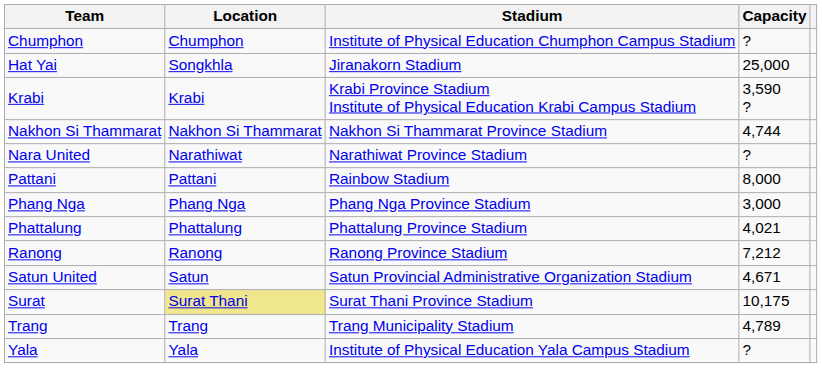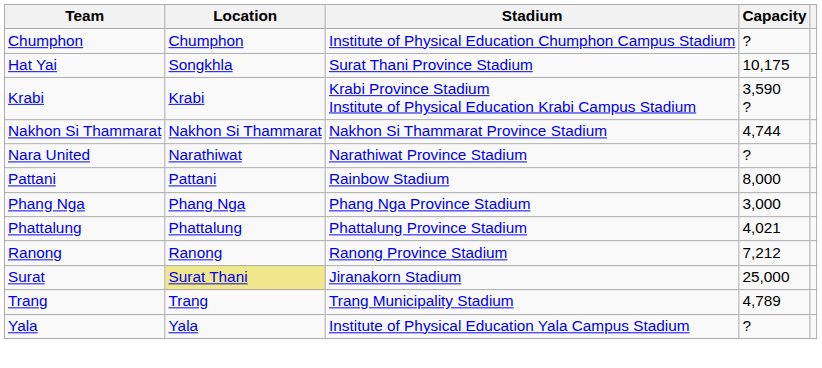 <table class="wikitable sortable">
 <tr>
 <th>Team</th>
 <th>Location</th>
 <th>Stadium</th>
 <th>Capacity</th>
 <th class="unsortable"></th>
 </tr>
 <tr>
 <td><a href='#'>Chumphon</a></td>
 <td><a href='#'>Chumphon</a></td>
 <td><a href='#'>Institute of Physical Education Chumphon Campus Stadium</a></td>
 <td>?</td>
 <td></td>
 </tr>
 <tr>
 <td><a href='#'>Hat Yai</a></td>
 <td><a href='#'>Songkhla</a></td>
-<td><a href='#'>Jiranakorn Stadium</a></td>
-<td>25,000</td>
+<td><a href='#'>Surat Thani Province Stadium</a></td>
+<td>10,175</td>
 <td></td>
 </tr>
 <tr>
 <td><a href='#'>Krabi</a></td>
 <td><a href='#'>Krabi</a></td>
 <td><a href='#'>Krabi Province Stadium</a><br><a href='#'>Institute of Physical Education Krabi Campus Stadium</a></td>
 <td>3,590<br>?</td>
 <td> <br> </td>
 </tr>
 <tr>
 <td><a href='#'>Nakhon Si Thammarat</a></td>
 <td><a href='#'>Nakhon Si Thammarat</a></td>
 <td><a href='#'>Nakhon Si Thammarat Province Stadium</a></td>
 <td>4,744</td>
 <td></td>
 </tr>
 <tr>
 <td><a href='#'>Nara United</a></td>
 <td><a href='#'>Narathiwat</a></td>
 <td><a href='#'>Narathiwat Province Stadium</a></td>
 <td>?</td>
 <td></td>
 </tr>
 <tr>
 <td><a href='#'>Pattani</a></td>
 <td><a href='#'>Pattani</a></td>
 <td><a href='#'>Rainbow Stadium</a></td>
 <td>8,000</td>
 <td></td>
 </tr>
 <tr>
 <td><a href='#'>Phang Nga</a></td>
 <td><a href='#'>Phang Nga</a></td>
 <td><a href='#'>Phang Nga Province Stadium</a></td>
 <td>3,000</td>
 <td></td>
 </tr>
 <tr>
 <td><a href='#'>Phattalung</a></td>
 <td><a href='#'>Phattalung</a></td>
 <td><a href='#'>Phattalung Province Stadium</a></td>
 <td>4,021</td>
 <td></td>
 </tr>
 <tr>
 <td><a href='#'>Ranong</a></td>
 <td><a href='#'>Ranong</a></td>
 <td><a href='#'>Ranong Province Stadium</a></td>
 <td>7,212</td>
 <td></td>
 </tr>
 <tr>
-<td><a href='#'>Satun United</a></td>
-<td><a href='#'>Satun</a></td>
-<td><a href='#'>Satun Provincial Administrative Organization Stadium</a></td>
-<td>4,671</td>
-<td></td>
-</tr>
-<tr>
 <td><a href='#'>Surat</a></td>
 <td style="background: khaki;"><a href='#'>Surat Thani</a></td>
-<td><a href='#'>Surat Thani Province Stadium</a></td>
-<td>10,175</td>
+<td><a href='#'>Jiranakorn Stadium</a></td>
+<td>25,000</td>
 <td></td>
 </tr>
 <tr>
 <td><a href='#'>Trang</a></td>
 <td><a href='#'>Trang</a></td>
 <td><a href='#'>Trang Municipality Stadium</a></td>
 <td>4,789</td>
 <td></td>
 </tr>
 <tr>
 <td><a href='#'>Yala</a></td>
 <td><a href='#'>Yala</a></td>
 <td><a href='#'>Institute of Physical Education Yala Campus Stadium</a></td>
 <td>?</td>
 <td></td>
 </tr>
 <tr>
 </tr>
 </table>
